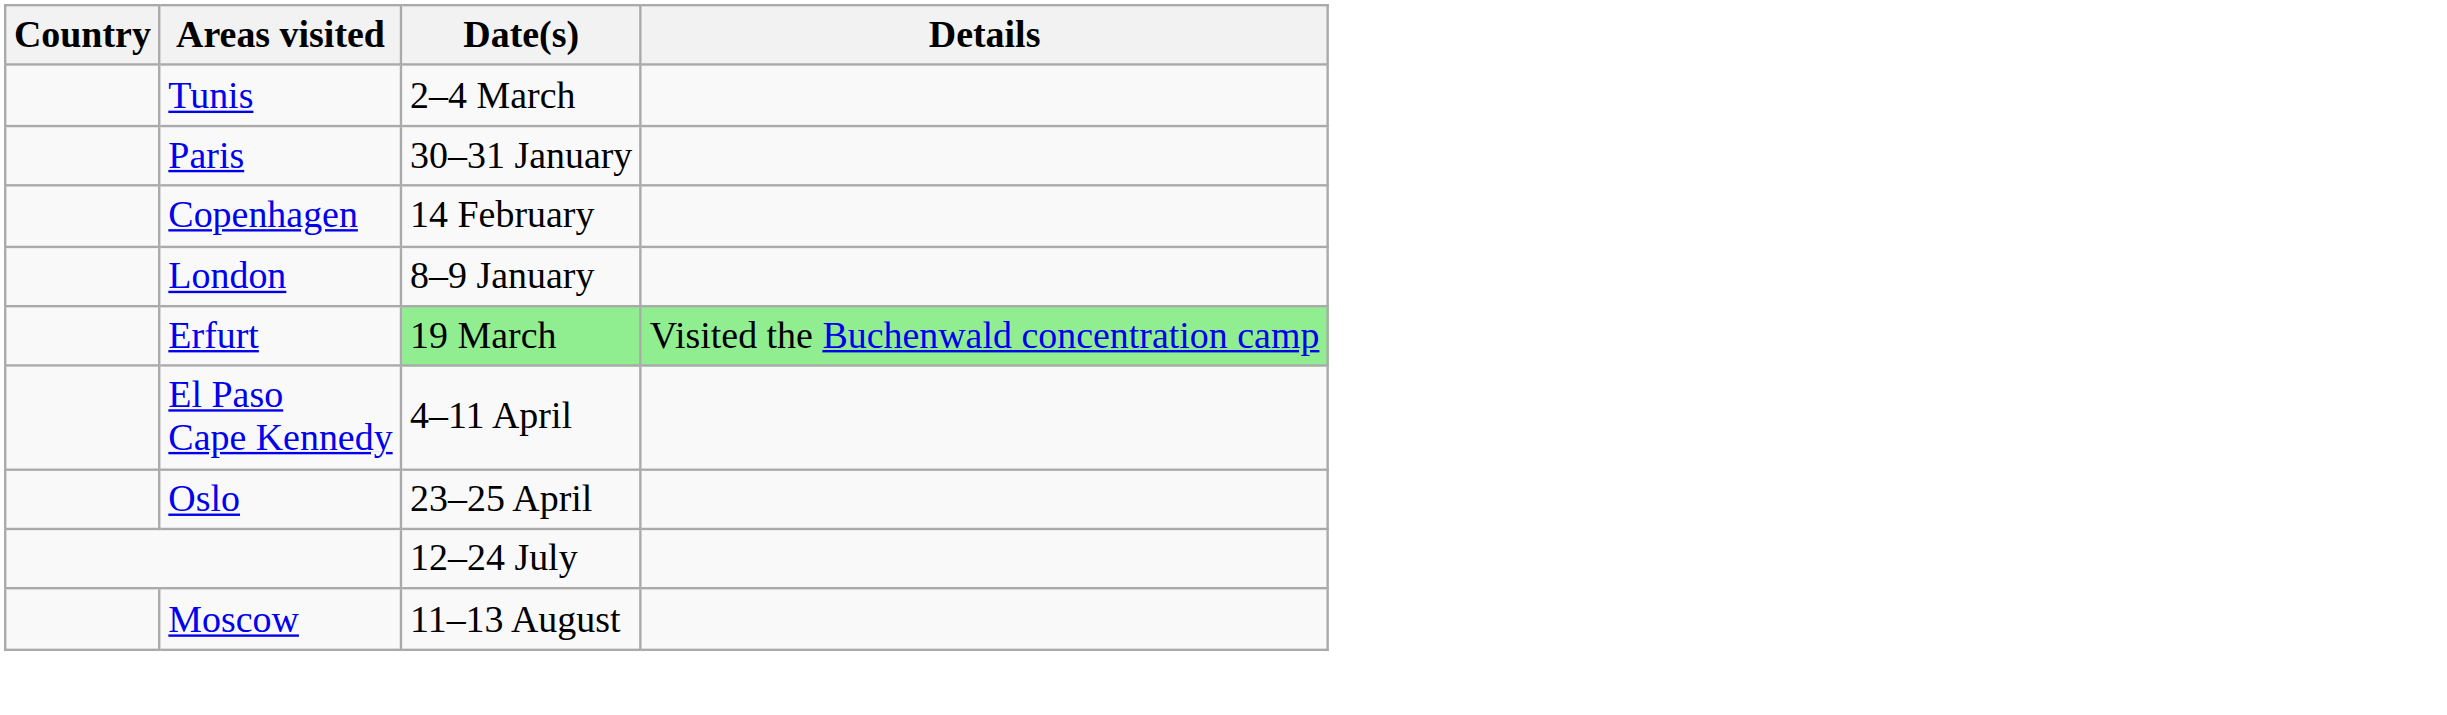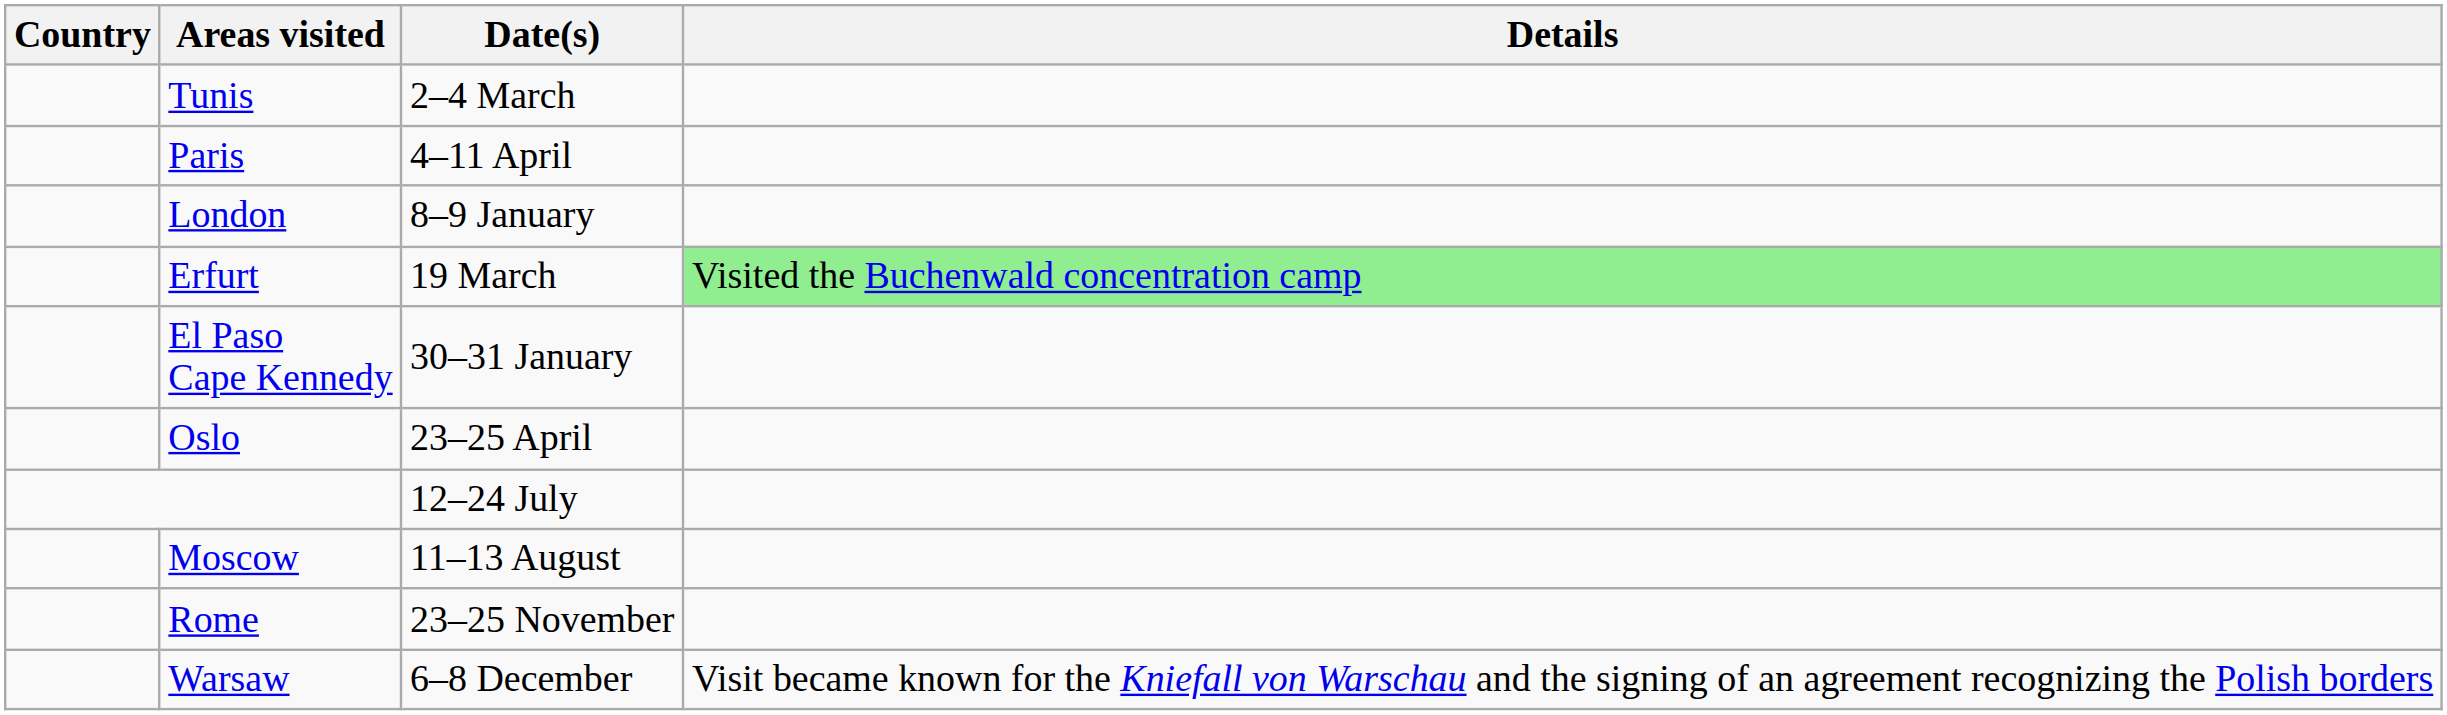 <table class="wikitable">
 <tr>
 <th scope=col>Country</th>
 <th scope=col>Areas visited</th>
 <th scope=col>Date(s)</th>
 <th scope=col>Details</th>
 </tr>
 <tr>
 <td></td>
 <td><a href='#'>Tunis</a></td>
 <td>2–4 March</td>
 <td></td>
 </tr>
 <tr>
 <td></td>
 <td><a href='#'>Paris</a></td>
-<td>30–31 January</td>
-<td></td>
-</tr>
-<tr>
-<td></td>
-<td><a href='#'>Copenhagen</a></td>
-<td>14 February</td>
+<td>4–11 April</td>
 <td></td>
 </tr>
 <tr>
 <td></td>
 <td><a href='#'>London</a></td>
 <td>8–9 January</td>
 <td></td>
 </tr>
 <tr>
 <td></td>
 <td><a href='#'>Erfurt</a></td>
-<td style="background: lightgreen;">19 March</td>
+<td>19 March</td>
 <td style="background: lightgreen;">Visited the <a href='#'>Buchenwald concentration camp</a></td>
 </tr>
 <tr>
 <td></td>
 <td><a href='#'>El Paso</a> <br><a href='#'>Cape Kennedy</a></td>
-<td>4–11 April</td>
+<td>30–31 January</td>
 <td></td>
 </tr>
 <tr>
 <td></td>
 <td><a href='#'>Oslo</a></td>
 <td>23–25 April</td>
 <td></td>
 </tr>
 <tr>
 <td colspan="2"></td>
 <td>12–24 July</td>
 <td></td>
 </tr>
 <tr>
 <td></td>
 <td><a href='#'>Moscow</a></td>
 <td>11–13 August</td>
 <td></td>
 </tr>
+<tr>
+<td></td>
+<td><a href='#'>Rome</a></td>
+<td>23–25 November</td>
+<td></td>
+</tr>
+<tr>
+<td></td>
+<td><a href='#'>Warsaw</a></td>
+<td>6–8 December</td>
+<td>Visit became known for the <em><a href='#'>Kniefall von Warschau</a></em> and the signing of an agreement recognizing the <a href='#'>Polish borders</a></td>
+</tr>
 </table>
